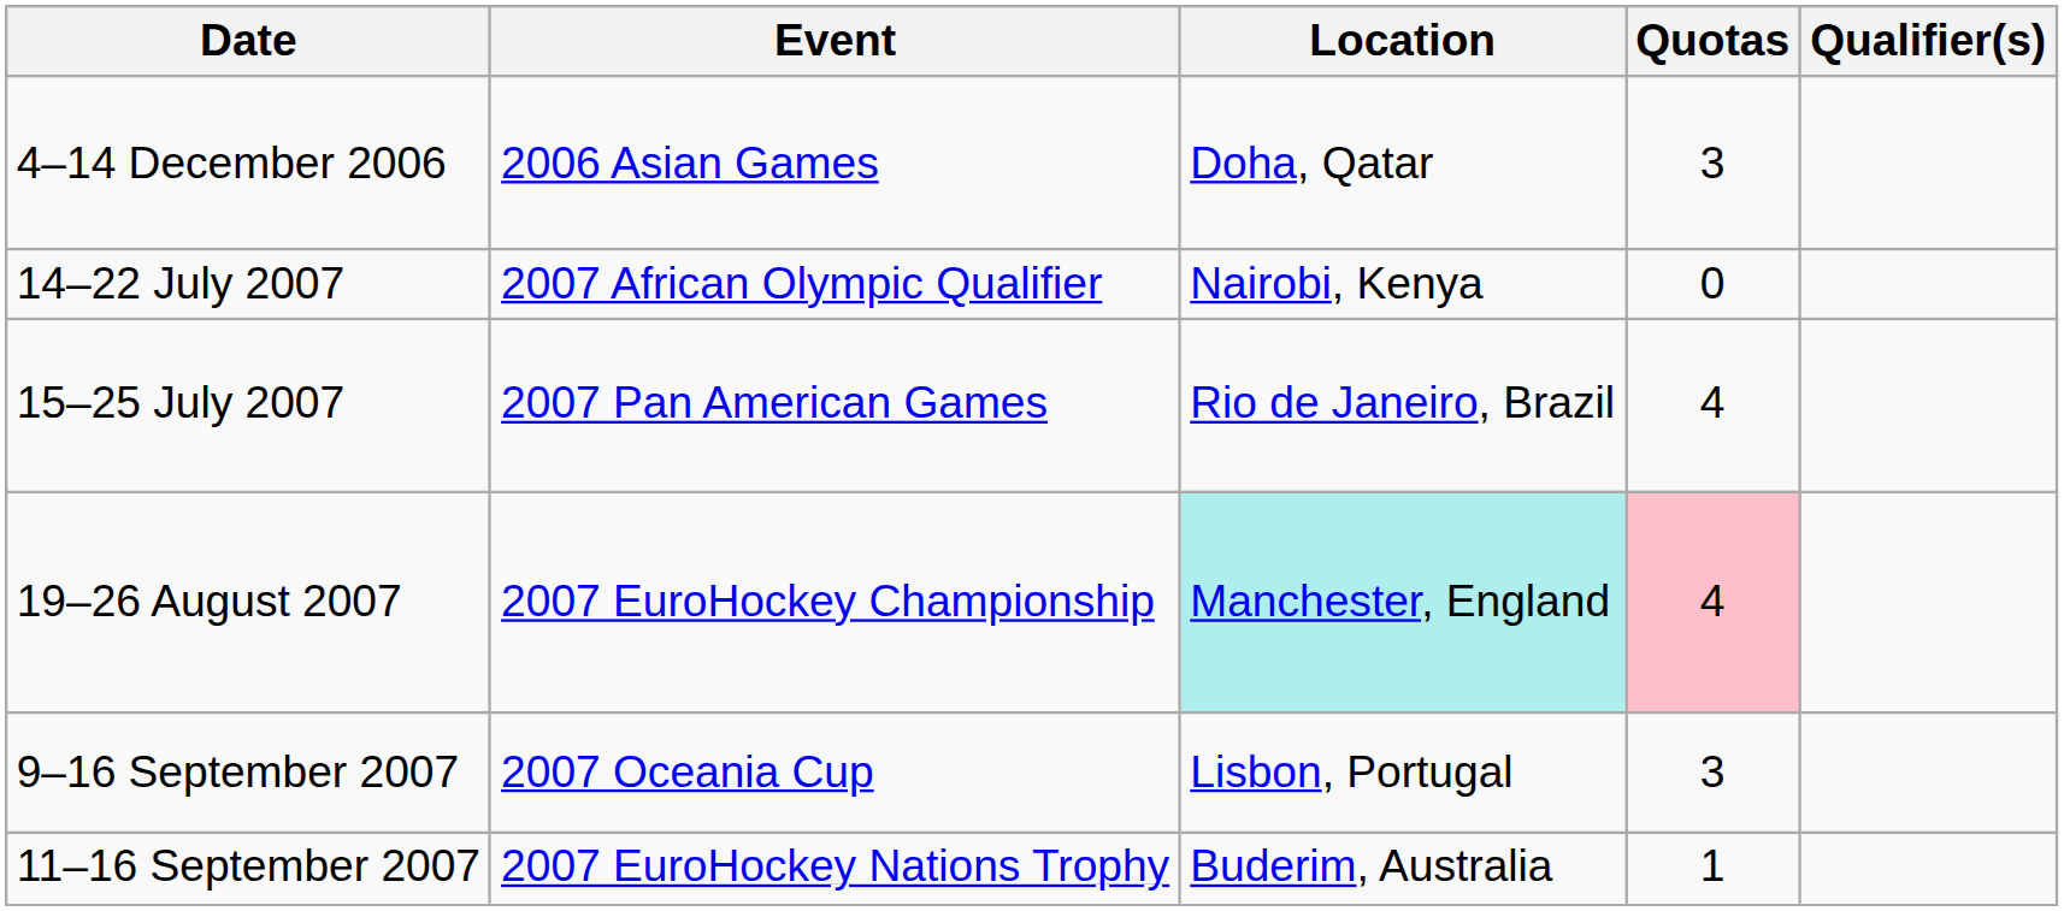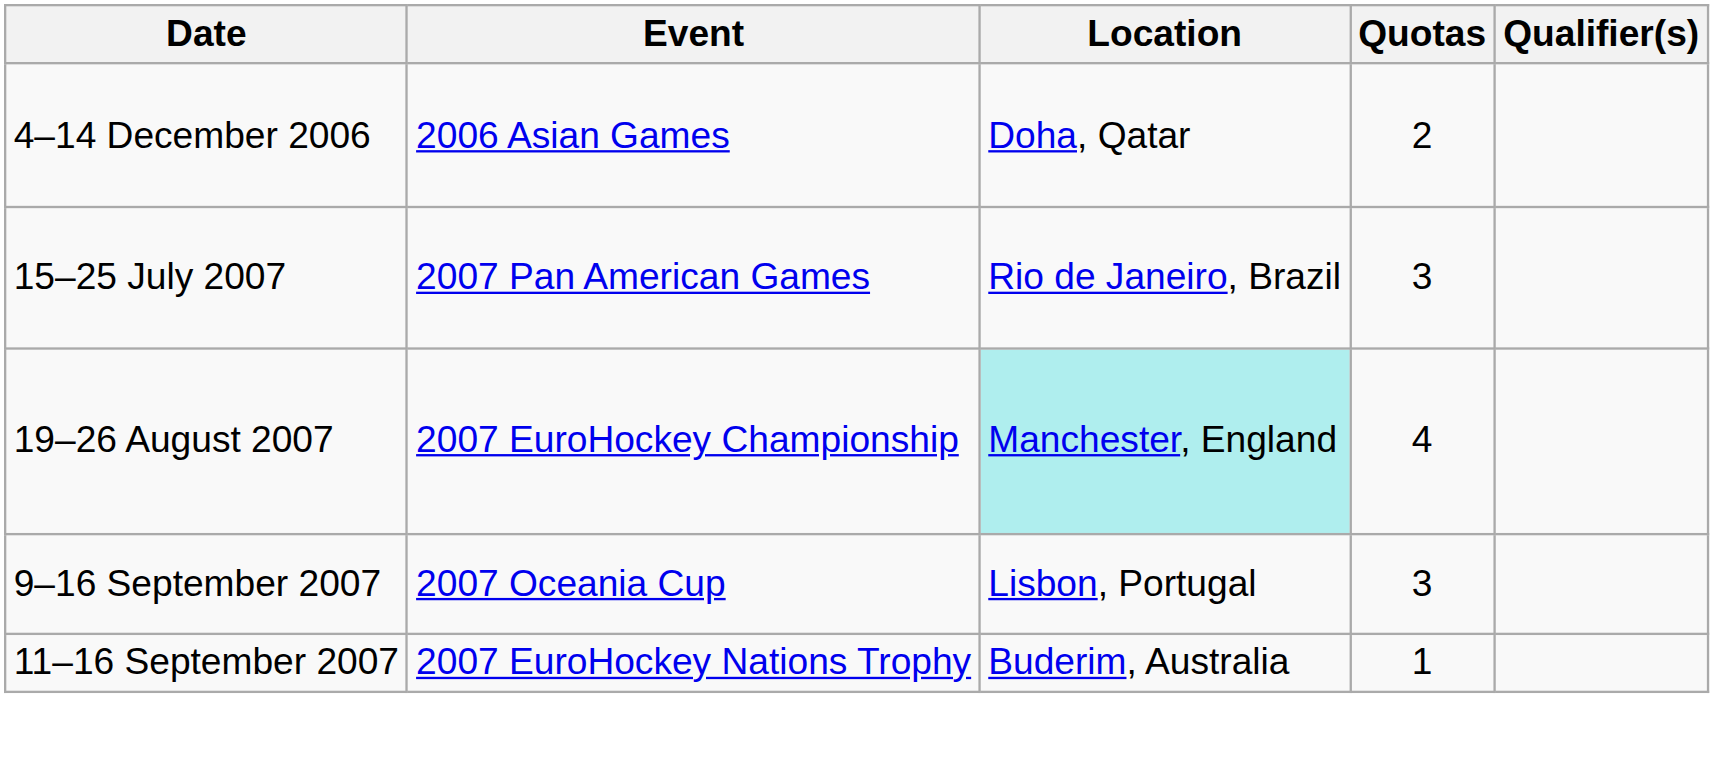 <table class=wikitable>
 <tr>
 <th>Date</th>
 <th>Event</th>
 <th>Location</th>
 <th>Quotas</th>
 <th>Qualifier(s)</th>
 </tr>
 <tr>
 <td>4–14 December 2006</td>
 <td><a href='#'>2006 Asian Games</a></td>
 <td><a href='#'>Doha</a>, Qatar</td>
-<td align=center>3</td>
+<td align=center>2</td>
 <td> <br>  <br>  <br> <s></s></td>
-</tr>
-<tr>
-<td>14–22 July 2007</td>
-<td><a href='#'>2007 African Olympic Qualifier</a></td>
-<td><a href='#'>Nairobi</a>, Kenya</td>
-<td align=center>0</td>
-<td><s></s></td>
 </tr>
 <tr>
 <td>15–25 July 2007</td>
 <td><a href='#'>2007 Pan American Games</a></td>
 <td><a href='#'>Rio de Janeiro</a>, Brazil</td>
-<td align=center>4</td>
+<td align=center>3</td>
 <td> <br>  <br>  <br><s></s></td>
 </tr>
 <tr>
 <td>19–26 August 2007</td>
 <td><a href='#'>2007 EuroHockey Championship</a></td>
 <td style="background: paleturquoise;"><a href='#'>Manchester</a>, England</td>
-<td align=center style="background: pink;">4</td>
+<td align=center>4</td>
 <td> <br>  <br>  <br>  <br><s></s> </td>
 </tr>
 <tr>
 <td>9–16 September 2007</td>
 <td><a href='#'>2007 Oceania Cup</a></td>
 <td><a href='#'>Lisbon</a>, Portugal</td>
 <td align=center>3</td>
 <td> <br>  <br> </td>
 </tr>
 <tr>
 <td>11–16 September 2007</td>
 <td><a href='#'>2007 EuroHockey Nations Trophy</a></td>
 <td><a href='#'>Buderim</a>, Australia</td>
 <td align=center>1</td>
 <td></td>
 </tr>
 </table>
